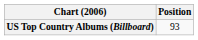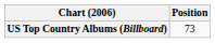 <table class="wikitable plainrowheaders" style="text-align:center">
 <tr>
 <th scope="col">Chart (2006)</th>
 <th scope="col">Position</th>
 </tr>
 <tr>
 <th scope="row">US Top Country Albums (<em>Billboard</em>)</th>
-<td>93</td>
+<td>73</td>
 </tr>
 </table>
